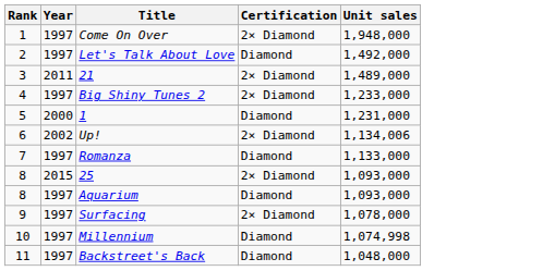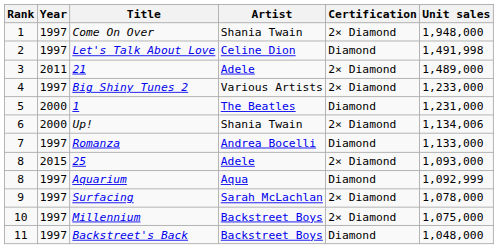 <table class="wikitable">
 <tr>
 <th>Rank</th>
 <th>Year</th>
 <th>Title</th>
+<th>Artist</th>
 <th>Certification</th>
 <th>Unit sales</th>
 </tr>
 <tr>
 <td align="center">1</td>
 <td>1997</td>
 <td><em>Come On Over</em></td>
+<td>Shania Twain</td>
 <td>2× Diamond</td>
 <td>1,948,000</td>
 </tr>
 <tr>
 <td align="center">2</td>
 <td>1997</td>
 <td><em><a href='#'>Let's Talk About Love</a></em></td>
+<td><a href='#'>Celine Dion</a></td>
 <td>Diamond</td>
-<td>1,492,000</td>
+<td>1,491,998</td>
 </tr>
 <tr>
 <td align="center">3</td>
 <td>2011</td>
 <td><em><a href='#'>21</a></em></td>
+<td><a href='#'>Adele</a></td>
 <td>2× Diamond</td>
 <td>1,489,000</td>
 </tr>
 <tr>
 <td align="center">4</td>
 <td>1997</td>
 <td><em><a href='#'>Big Shiny Tunes 2</a></em></td>
+<td>Various Artists</td>
 <td>2× Diamond</td>
 <td>1,233,000</td>
 </tr>
 <tr>
 <td align="center">5</td>
 <td>2000</td>
 <td><em><a href='#'>1</a></em></td>
+<td><a href='#'>The Beatles</a></td>
 <td>Diamond</td>
 <td>1,231,000</td>
 </tr>
 <tr>
 <td align="center">6</td>
-<td>2002</td>
+<td>2000</td>
 <td><em>Up!</em></td>
+<td>Shania Twain</td>
 <td>2× Diamond</td>
 <td>1,134,006</td>
 </tr>
 <tr>
 <td align="center">7</td>
 <td>1997</td>
 <td><em><a href='#'>Romanza</a></em></td>
+<td><a href='#'>Andrea Bocelli</a></td>
 <td>Diamond</td>
 <td>1,133,000</td>
 </tr>
 <tr>
 <td align="center">8</td>
 <td>2015</td>
 <td><em><a href='#'>25</a></em></td>
+<td><a href='#'>Adele</a></td>
 <td>2× Diamond</td>
 <td>1,093,000</td>
 </tr>
 <tr>
 <td align="center">8</td>
 <td>1997</td>
 <td><em><a href='#'>Aquarium</a></em></td>
+<td><a href='#'>Aqua</a></td>
 <td>Diamond</td>
-<td>1,093,000</td>
+<td>1,092,999</td>
 </tr>
 <tr>
 <td align="center">9</td>
 <td>1997</td>
 <td><em><a href='#'>Surfacing</a></em></td>
+<td><a href='#'>Sarah McLachlan</a></td>
 <td>2× Diamond</td>
 <td>1,078,000</td>
 </tr>
 <tr>
 <td align="center">10</td>
 <td>1997</td>
 <td><em><a href='#'>Millennium</a></em></td>
-<td>Diamond</td>
-<td>1,074,998</td>
+<td><a href='#'>Backstreet Boys</a></td>
+<td>2× Diamond</td>
+<td>1,075,000</td>
 </tr>
 <tr>
 <td align="center">11</td>
 <td>1997</td>
 <td><em><a href='#'>Backstreet's Back</a></em></td>
+<td><a href='#'>Backstreet Boys</a></td>
 <td>Diamond</td>
 <td>1,048,000</td>
 </tr>
 </table>
